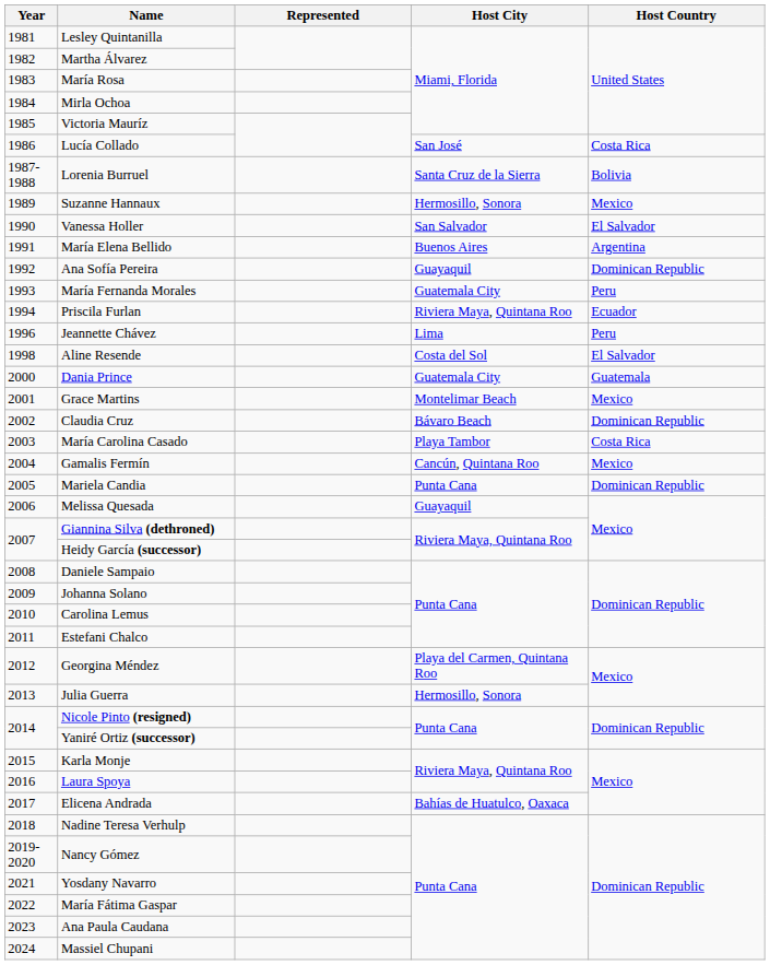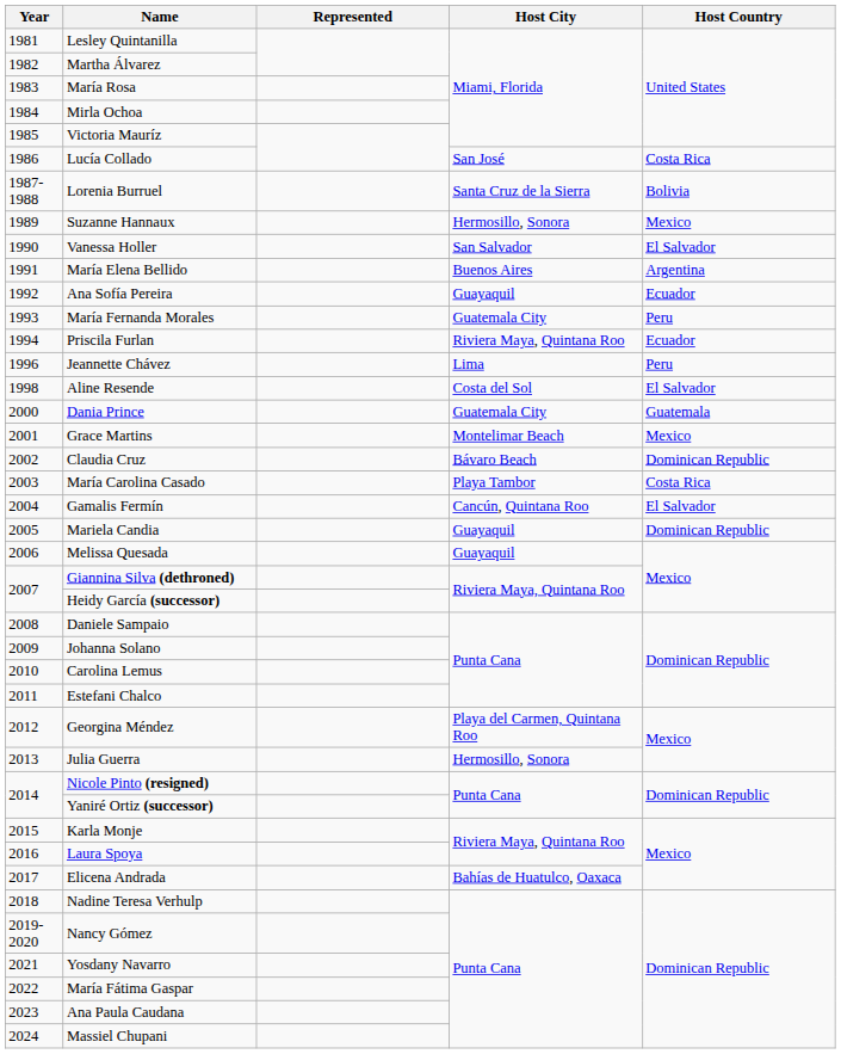 <table class="wikitable sortable collapsible">
 <tr>
 <th style="width:55px;" sortable>Year</th>
 <th style="width:200px;">Name</th>
 <th style="width:200px;">Represented</th>
 <th style="width:200px;">Host City</th>
 <th style="width:200px;">Host Country</th>
 </tr>
 <tr>
 <td>1981</td>
 <td>Lesley Quintanilla</td>
 <td rowspan=2></td>
 <td rowspan=5><a href='#'>Miami, Florida</a></td>
 <td rowspan=5><a href='#'>United States</a></td>
 </tr>
 <tr>
 <td>1982</td>
 <td>Martha Álvarez</td>
 </tr>
 <tr>
 <td>1983</td>
 <td>María Rosa</td>
 <td></td>
 </tr>
 <tr>
 <td>1984</td>
 <td>Mirla Ochoa</td>
 <td></td>
 </tr>
 <tr>
 <td>1985</td>
 <td>Victoria Mauríz</td>
 <td rowspan=2></td>
 </tr>
 <tr>
 <td>1986</td>
 <td>Lucía Collado</td>
 <td><a href='#'>San José</a></td>
 <td><a href='#'>Costa Rica</a></td>
 </tr>
 <tr>
 <td data-sort-value="1988">1987-1988</td>
 <td>Lorenia Burruel</td>
 <td></td>
 <td><a href='#'>Santa Cruz de la Sierra</a></td>
 <td><a href='#'>Bolivia</a></td>
 </tr>
 <tr>
 <td>1989</td>
 <td>Suzanne Hannaux</td>
 <td></td>
 <td><a href='#'>Hermosillo</a>, <a href='#'>Sonora</a></td>
 <td><a href='#'>Mexico</a></td>
 </tr>
 <tr>
 <td>1990</td>
 <td>Vanessa Holler</td>
 <td></td>
 <td><a href='#'>San Salvador</a></td>
 <td><a href='#'>El Salvador</a></td>
 </tr>
 <tr>
 <td>1991</td>
 <td>María Elena Bellido</td>
 <td></td>
 <td><a href='#'>Buenos Aires</a></td>
 <td><a href='#'>Argentina</a></td>
 </tr>
 <tr>
 <td>1992</td>
 <td>Ana Sofía Pereira</td>
 <td></td>
 <td><a href='#'>Guayaquil</a></td>
-<td><a href='#'>Dominican Republic</a></td>
+<td><a href='#'>Ecuador</a></td>
 </tr>
 <tr>
 <td>1993</td>
 <td>María Fernanda Morales</td>
 <td></td>
 <td><a href='#'>Guatemala City</a></td>
 <td><a href='#'>Peru</a></td>
 </tr>
 <tr>
 <td>1994</td>
 <td>Priscila Furlan</td>
 <td></td>
 <td><a href='#'>Riviera Maya</a>, <a href='#'>Quintana Roo</a></td>
 <td><a href='#'>Ecuador</a></td>
 </tr>
 <tr>
 <td>1996</td>
 <td>Jeannette Chávez</td>
 <td></td>
 <td><a href='#'>Lima</a></td>
 <td><a href='#'>Peru</a></td>
 </tr>
 <tr>
 <td>1998</td>
 <td>Aline Resende</td>
 <td></td>
 <td><a href='#'>Costa del Sol</a></td>
 <td><a href='#'>El Salvador</a></td>
 </tr>
 <tr>
 <td>2000</td>
 <td><a href='#'>Dania Prince</a></td>
 <td></td>
 <td><a href='#'>Guatemala City</a></td>
 <td><a href='#'>Guatemala</a></td>
 </tr>
 <tr>
 <td>2001</td>
 <td>Grace Martins</td>
 <td></td>
 <td><a href='#'>Montelimar Beach</a></td>
 <td><a href='#'>Mexico</a></td>
 </tr>
 <tr>
 <td>2002</td>
 <td>Claudia Cruz</td>
 <td></td>
 <td><a href='#'>Bávaro Beach</a></td>
 <td><a href='#'>Dominican Republic</a></td>
 </tr>
 <tr>
 <td>2003</td>
 <td>María Carolina Casado</td>
 <td></td>
 <td><a href='#'>Playa Tambor</a></td>
 <td><a href='#'>Costa Rica</a></td>
 </tr>
 <tr>
 <td>2004</td>
 <td>Gamalis Fermín</td>
 <td></td>
 <td><a href='#'>Cancún</a>, <a href='#'>Quintana Roo</a></td>
-<td><a href='#'>Mexico</a></td>
+<td><a href='#'>El Salvador</a></td>
 </tr>
 <tr>
 <td>2005</td>
 <td>Mariela Candia</td>
 <td></td>
-<td><a href='#'>Punta Cana</a></td>
+<td><a href='#'>Guayaquil</a></td>
 <td><a href='#'>Dominican Republic</a></td>
 </tr>
 <tr>
 <td>2006</td>
 <td>Melissa Quesada</td>
 <td></td>
 <td><a href='#'>Guayaquil</a></td>
 <td rowspan=3><a href='#'>Mexico</a></td>
 </tr>
 <tr>
 <td rowspan=2>2007</td>
 <td><a href='#'>Giannina Silva</a> <strong>(dethroned)</strong></td>
 <td></td>
 <td rowspan=2><a href='#'>Riviera Maya, Quintana Roo</a></td>
 </tr>
 <tr>
 <td>Heidy García <strong>(successor)</strong></td>
 <td></td>
 </tr>
 <tr>
 <td>2008</td>
 <td>Daniele Sampaio</td>
 <td></td>
 <td rowspan=4><a href='#'>Punta Cana</a></td>
 <td rowspan=4><a href='#'>Dominican Republic</a></td>
 </tr>
 <tr>
 <td>2009</td>
 <td>Johanna Solano</td>
 <td></td>
 </tr>
 <tr>
 <td>2010</td>
 <td>Carolina Lemus</td>
 <td></td>
 </tr>
 <tr>
 <td>2011</td>
 <td>Estefani Chalco</td>
 <td></td>
 </tr>
 <tr>
 <td>2012</td>
 <td>Georgina Méndez</td>
 <td></td>
 <td><a href='#'>Playa del Carmen, Quintana Roo</a></td>
 <td rowspan=2><a href='#'>Mexico</a></td>
 </tr>
 <tr>
 <td>2013</td>
 <td>Julia Guerra</td>
 <td></td>
 <td><a href='#'>Hermosillo</a>, <a href='#'>Sonora</a></td>
 </tr>
 <tr>
 <td rowspan=2>2014</td>
 <td><a href='#'>Nicole Pinto</a> <strong>(resigned)</strong></td>
 <td></td>
 <td rowspan=2><a href='#'>Punta Cana</a></td>
 <td rowspan=2><a href='#'>Dominican Republic</a></td>
 </tr>
 <tr>
 <td>Yaniré Ortiz <strong>(successor)</strong></td>
 <td></td>
 </tr>
 <tr>
 <td>2015</td>
 <td>Karla Monje</td>
 <td></td>
 <td rowspan=2><a href='#'>Riviera Maya</a>, <a href='#'>Quintana Roo</a></td>
 <td rowspan=3><a href='#'>Mexico</a></td>
 </tr>
 <tr>
 <td>2016</td>
 <td><a href='#'>Laura Spoya</a></td>
 <td></td>
 </tr>
 <tr>
 <td>2017</td>
 <td>Elicena Andrada</td>
 <td></td>
 <td><a href='#'>Bahías de Huatulco</a>, <a href='#'>Oaxaca</a></td>
 </tr>
 <tr>
 <td>2018</td>
 <td>Nadine Teresa Verhulp</td>
 <td></td>
 <td rowspan=6><a href='#'>Punta Cana</a></td>
 <td rowspan=6><a href='#'>Dominican Republic</a></td>
 </tr>
 <tr>
 <td>2019-2020</td>
 <td>Nancy Gómez</td>
 <td></td>
 </tr>
 <tr>
 <td>2021</td>
 <td>Yosdany Navarro</td>
 <td></td>
 </tr>
 <tr>
 <td>2022</td>
 <td>María Fátima Gaspar</td>
 <td></td>
 </tr>
 <tr>
 <td>2023</td>
 <td>Ana Paula Caudana</td>
 <td></td>
 </tr>
 <tr>
 <td>2024</td>
 <td>Massiel Chupani</td>
 <td></td>
 </tr>
 </table>
